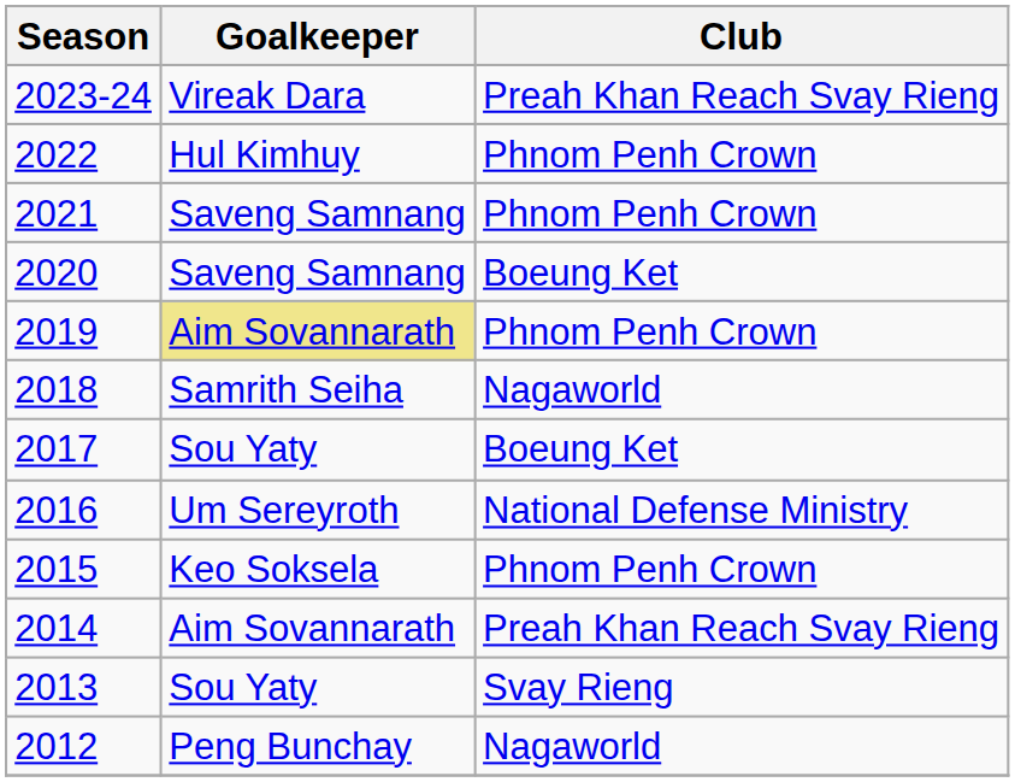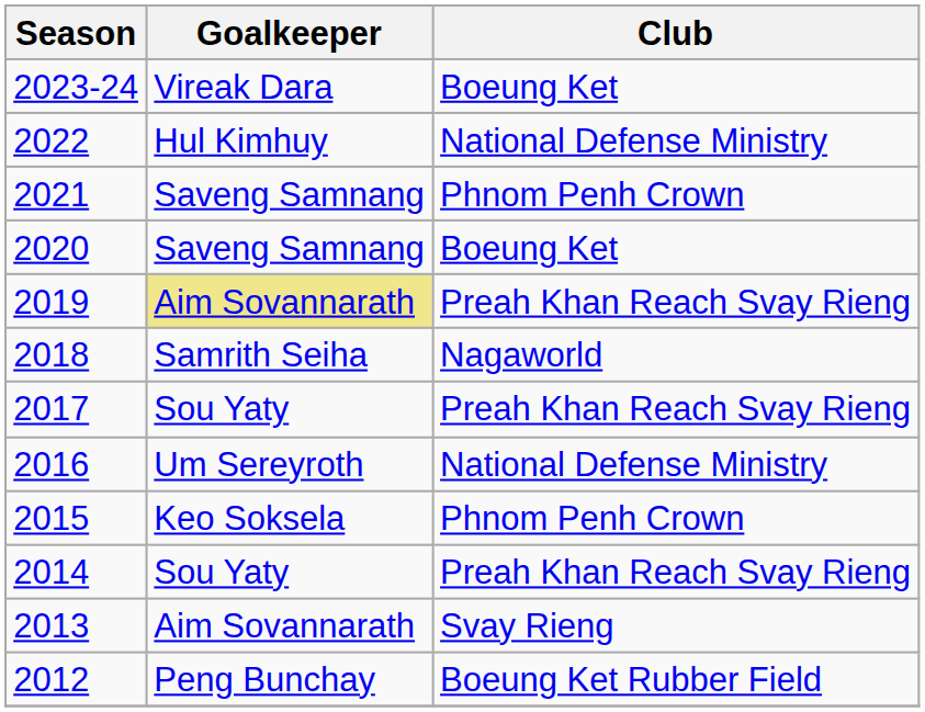 <table class="wikitable alternate" style="font-size: 95%">
 <tr>
 <th>Season</th>
 <th>Goalkeeper</th>
 <th>Club</th>
 </tr>
 <tr>
 <td><a href='#'>2023-24</a></td>
 <td> <a href='#'>Vireak Dara</a></td>
-<td><a href='#'>Preah Khan Reach Svay Rieng</a></td>
+<td><a href='#'>Boeung Ket</a></td>
 </tr>
 <tr>
 <td><a href='#'>2022</a></td>
 <td> <a href='#'>Hul Kimhuy</a></td>
-<td><a href='#'>Phnom Penh Crown</a></td>
+<td><a href='#'>National Defense Ministry</a></td>
 </tr>
 <tr>
 <td><a href='#'>2021</a></td>
 <td> <a href='#'>Saveng Samnang</a></td>
 <td><a href='#'>Phnom Penh Crown</a></td>
 </tr>
 <tr>
 <td><a href='#'>2020</a></td>
 <td> <a href='#'>Saveng Samnang</a></td>
 <td><a href='#'>Boeung Ket</a></td>
 </tr>
 <tr>
 <td><a href='#'>2019</a></td>
 <td style="background: khaki;"> <a href='#'>Aim Sovannarath</a></td>
-<td><a href='#'>Phnom Penh Crown</a></td>
+<td><a href='#'>Preah Khan Reach Svay Rieng</a></td>
 </tr>
 <tr>
 <td><a href='#'>2018</a></td>
 <td> <a href='#'>Samrith Seiha</a></td>
 <td><a href='#'>Nagaworld</a></td>
 </tr>
 <tr>
 <td><a href='#'>2017</a></td>
 <td> <a href='#'>Sou Yaty</a></td>
-<td><a href='#'>Boeung Ket</a></td>
+<td><a href='#'>Preah Khan Reach Svay Rieng</a></td>
 </tr>
 <tr>
 <td><a href='#'>2016</a></td>
 <td> <a href='#'>Um Sereyroth</a></td>
 <td><a href='#'>National Defense Ministry</a></td>
 </tr>
 <tr>
 <td><a href='#'>2015</a></td>
 <td> <a href='#'>Keo Soksela</a></td>
 <td><a href='#'>Phnom Penh Crown</a></td>
 </tr>
 <tr>
 <td><a href='#'>2014</a></td>
-<td> <a href='#'>Aim Sovannarath</a></td>
+<td> <a href='#'>Sou Yaty</a></td>
 <td><a href='#'>Preah Khan Reach Svay Rieng</a></td>
 </tr>
 <tr>
 <td><a href='#'>2013</a></td>
-<td> <a href='#'>Sou Yaty</a></td>
+<td> <a href='#'>Aim Sovannarath</a></td>
 <td><a href='#'>Svay Rieng</a></td>
 </tr>
 <tr>
 <td><a href='#'>2012</a></td>
 <td> <a href='#'>Peng Bunchay</a></td>
-<td><a href='#'>Nagaworld</a></td>
+<td><a href='#'>Boeung Ket Rubber Field</a></td>
 </tr>
 <tr>
 </tr>
 </table>
